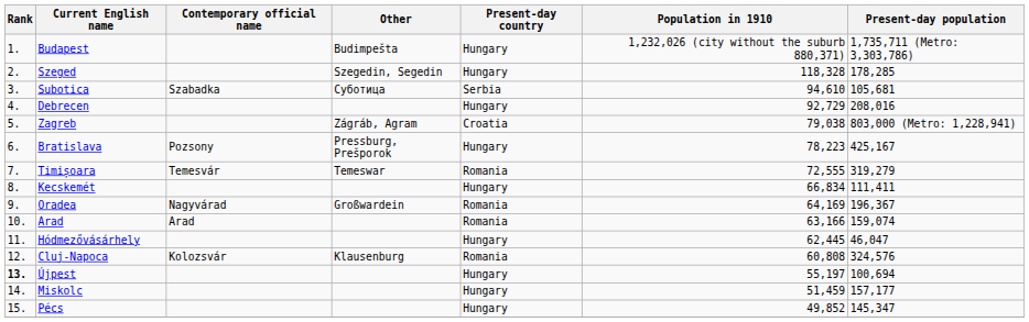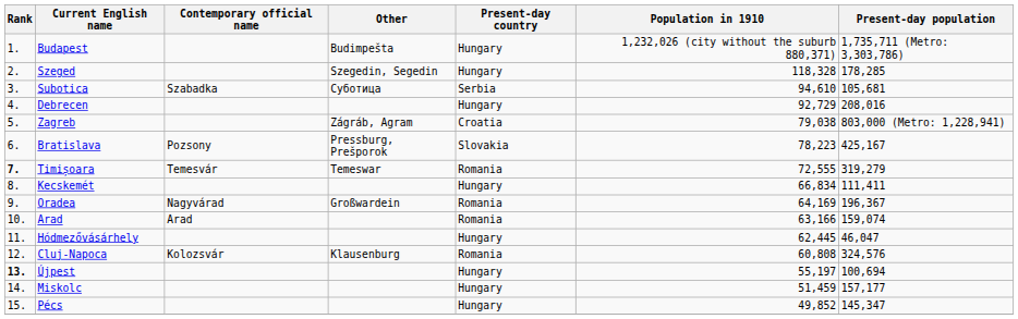 <table class="wikitable">
 <tr>
 <th>Rank</th>
 <th>Current English name</th>
 <th>Contemporary official name</th>
 <th>Other</th>
 <th>Present-day country</th>
 <th>Population in 1910</th>
 <th>Present-day population</th>
 </tr>
 <tr>
 <td>1.</td>
 <td><a href='#'>Budapest</a></td>
 <td></td>
 <td>Budimpešta</td>
 <td>Hungary</td>
 <td align=right>1,232,026 (city without the suburb 880,371)</td>
 <td>1,735,711 (Metro: 3,303,786)</td>
 </tr>
 <tr>
 <td>2.</td>
 <td><a href='#'>Szeged</a></td>
 <td></td>
 <td>Szegedin, Segedin</td>
 <td>Hungary</td>
 <td align=right>118,328</td>
 <td>178,285</td>
 </tr>
 <tr>
 <td>3.</td>
 <td><a href='#'>Subotica</a></td>
 <td>Szabadka</td>
 <td>Суботица</td>
 <td>Serbia</td>
 <td align=right>94,610</td>
 <td>105,681</td>
 </tr>
 <tr>
 <td>4.</td>
 <td><a href='#'>Debrecen</a></td>
 <td></td>
 <td></td>
 <td>Hungary</td>
 <td align=right>92,729</td>
 <td>208,016</td>
 </tr>
 <tr>
 <td>5.</td>
 <td><a href='#'>Zagreb</a></td>
 <td></td>
 <td>Zágráb, Agram</td>
 <td>Croatia</td>
 <td align=right>79,038</td>
 <td>803,000 (Metro: 1,228,941)</td>
 </tr>
 <tr>
 <td>6.</td>
 <td><a href='#'>Bratislava</a></td>
 <td>Pozsony</td>
 <td>Pressburg, Prešporok</td>
-<td>Hungary</td>
+<td>Slovakia</td>
 <td align=right>78,223</td>
 <td>425,167</td>
 </tr>
 <tr>
-<td>7.</td>
+<td><strong>7.</strong></td>
 <td><a href='#'>Timișoara</a></td>
 <td>Temesvár</td>
 <td>Temeswar</td>
 <td>Romania</td>
 <td align=right>72,555</td>
 <td>319,279</td>
 </tr>
 <tr>
 <td>8.</td>
 <td><a href='#'>Kecskemét</a></td>
 <td></td>
 <td></td>
 <td>Hungary</td>
 <td align=right>66,834</td>
 <td>111,411</td>
 </tr>
 <tr>
 <td>9.</td>
 <td><a href='#'>Oradea</a></td>
 <td>Nagyvárad</td>
 <td>Großwardein</td>
 <td>Romania</td>
 <td align=right>64,169</td>
 <td>196,367</td>
 </tr>
 <tr>
 <td>10.</td>
 <td><a href='#'>Arad</a></td>
 <td>Arad</td>
 <td></td>
 <td>Romania</td>
 <td align=right>63,166</td>
 <td>159,074</td>
 </tr>
 <tr>
 <td>11.</td>
 <td><a href='#'>Hódmezővásárhely</a></td>
 <td></td>
 <td></td>
 <td>Hungary</td>
 <td align=right>62,445</td>
 <td>46,047</td>
 </tr>
 <tr>
 <td>12.</td>
 <td><a href='#'>Cluj-Napoca</a></td>
 <td>Kolozsvár</td>
 <td>Klausenburg</td>
 <td>Romania</td>
 <td align=right>60,808</td>
 <td>324,576</td>
 </tr>
 <tr>
 <td><strong>13.</strong></td>
 <td><a href='#'>Újpest</a></td>
 <td></td>
 <td></td>
 <td>Hungary</td>
 <td align=right>55,197</td>
 <td>100,694</td>
 </tr>
 <tr>
 <td>14.</td>
 <td><a href='#'>Miskolc</a></td>
 <td></td>
 <td></td>
 <td>Hungary</td>
 <td align=right>51,459</td>
 <td>157,177</td>
 </tr>
 <tr>
 <td>15.</td>
 <td><a href='#'>Pécs</a></td>
 <td></td>
 <td></td>
 <td>Hungary</td>
 <td align=right>49,852</td>
 <td>145,347</td>
 </tr>
 <tr>
 </tr>
 </table>
